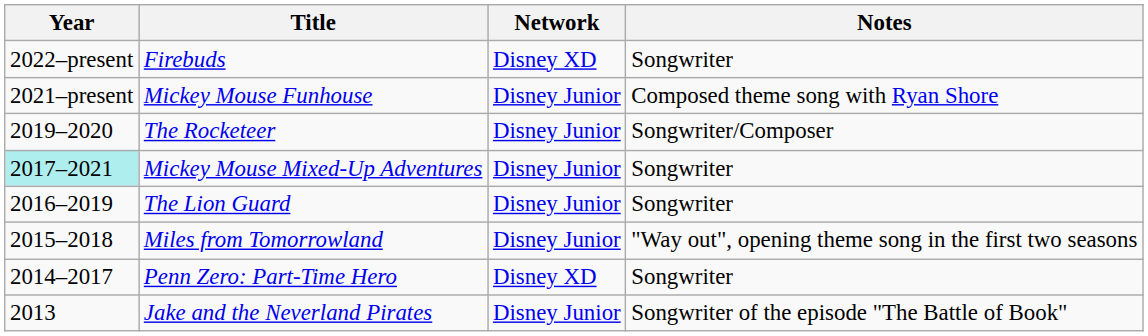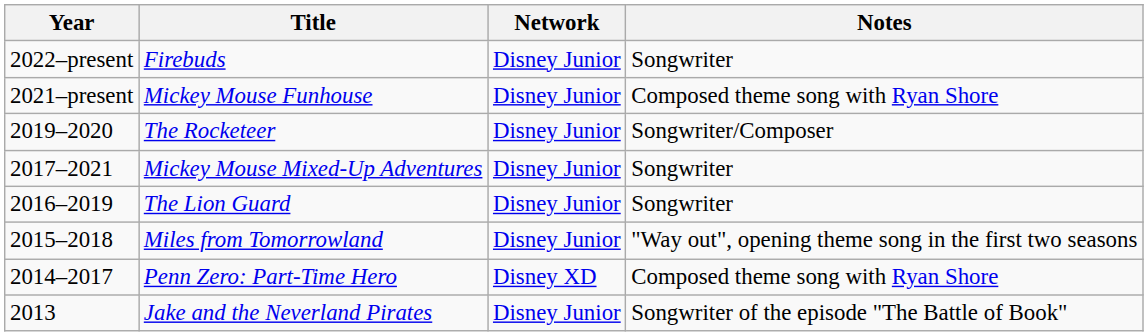 <table class="wikitable sortable">
 <tr>
 <th>Year</th>
 <th>Title</th>
 <th>Network</th>
 <th>Notes</th>
 </tr>
 <tr>
 <td>2022–present</td>
 <td><em><a href='#'>Firebuds</a></em></td>
-<td><a href='#'>Disney XD</a></td>
+<td><a href='#'>Disney Junior</a></td>
 <td>Songwriter</td>
 </tr>
 <tr>
 <td>2021–present</td>
 <td><em><a href='#'>Mickey Mouse Funhouse</a></em></td>
 <td><a href='#'>Disney Junior</a></td>
 <td>Composed theme song with <a href='#'>Ryan Shore</a></td>
 </tr>
 <tr>
 <td>2019–2020</td>
 <td><em><a href='#'>The Rocketeer</a></em></td>
 <td><a href='#'>Disney Junior</a></td>
 <td>Songwriter/Composer</td>
 </tr>
 <tr>
-<td style="background: paleturquoise;">2017–2021</td>
+<td>2017–2021</td>
 <td><em><a href='#'>Mickey Mouse Mixed-Up Adventures</a></em></td>
 <td><a href='#'>Disney Junior</a></td>
 <td>Songwriter</td>
 </tr>
 <tr>
 <td>2016–2019</td>
 <td><em><a href='#'>The Lion Guard</a></em></td>
 <td><a href='#'>Disney Junior</a></td>
 <td>Songwriter</td>
 </tr>
 <tr>
 <td>2015–2018</td>
 <td><em><a href='#'>Miles from Tomorrowland</a></em></td>
 <td><a href='#'>Disney Junior</a></td>
 <td>"Way out", opening theme song in the first two seasons</td>
 </tr>
 <tr>
 <td>2014–2017</td>
 <td><em><a href='#'>Penn Zero: Part-Time Hero</a></em></td>
 <td><a href='#'>Disney XD</a></td>
-<td>Songwriter</td>
+<td>Composed theme song with <a href='#'>Ryan Shore</a></td>
 </tr>
 <tr>
 <td>2013</td>
 <td><em><a href='#'>Jake and the Neverland Pirates</a></em></td>
 <td><a href='#'>Disney Junior</a></td>
 <td>Songwriter of the episode "The Battle of Book"</td>
 </tr>
 </table>
